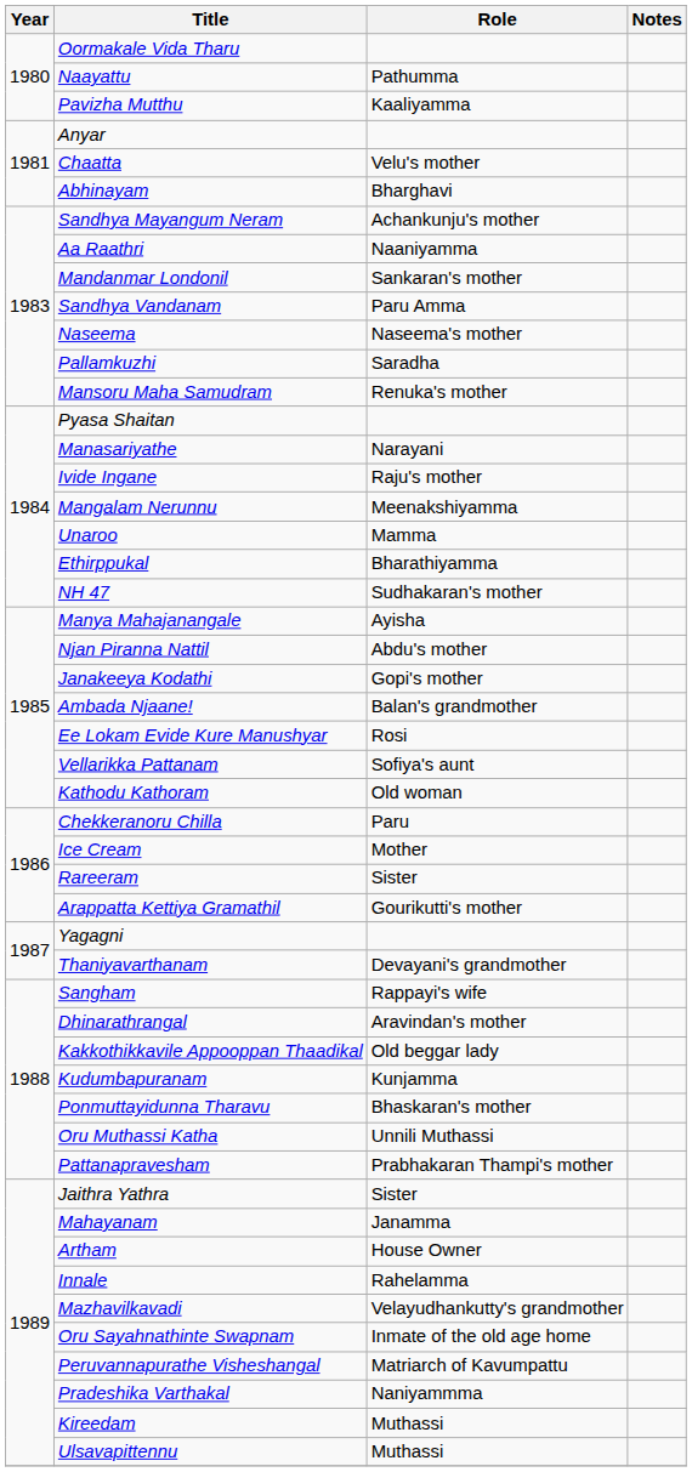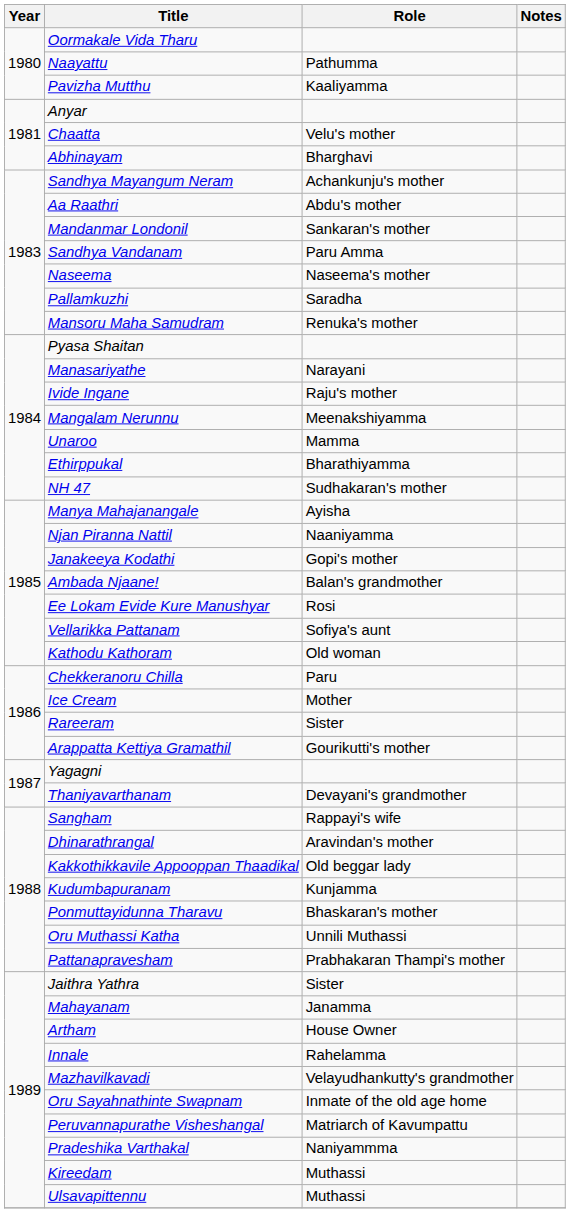 <table class="wikitable sortable">
 <tr>
 <th>Year</th>
 <th>Title</th>
 <th>Role</th>
 <th class="unsortable">Notes</th>
 </tr>
 <tr>
 <td rowspan=3>1980</td>
 <td><em><a href='#'>Oormakale Vida Tharu</a></em></td>
 <td></td>
 <td></td>
 </tr>
 <tr>
 <td><em><a href='#'>Naayattu</a></em></td>
 <td>Pathumma</td>
 <td></td>
 </tr>
 <tr>
 <td><em><a href='#'>Pavizha Mutthu</a></em></td>
 <td>Kaaliyamma</td>
 <td></td>
 </tr>
 <tr>
 <td rowspan=3>1981</td>
 <td><em>Anyar</em></td>
 <td></td>
 <td></td>
 </tr>
 <tr>
 <td><em><a href='#'>Chaatta</a></em></td>
 <td>Velu's mother</td>
 <td></td>
 </tr>
 <tr>
 <td><em><a href='#'>Abhinayam</a></em></td>
 <td>Bharghavi</td>
 <td></td>
 </tr>
 <tr>
 <td rowspan=7>1983</td>
 <td><em><a href='#'>Sandhya Mayangum Neram</a></em></td>
 <td>Achankunju's mother</td>
 <td></td>
 </tr>
 <tr>
 <td><em><a href='#'>Aa Raathri</a></em></td>
-<td>Naaniyamma</td>
+<td>Abdu's mother</td>
 <td></td>
 </tr>
 <tr>
 <td><em><a href='#'>Mandanmar Londonil</a></em></td>
 <td>Sankaran's mother</td>
 <td></td>
 </tr>
 <tr>
 <td><em><a href='#'>Sandhya Vandanam</a></em></td>
 <td>Paru Amma</td>
 <td></td>
 </tr>
 <tr>
 <td><em><a href='#'>Naseema</a></em></td>
 <td>Naseema's mother</td>
 <td></td>
 </tr>
 <tr>
 <td><em><a href='#'>Pallamkuzhi</a></em></td>
 <td>Saradha</td>
 <td></td>
 </tr>
 <tr>
 <td><em><a href='#'>Mansoru Maha Samudram</a></em></td>
 <td>Renuka's mother</td>
 <td></td>
 </tr>
 <tr>
 <td rowspan=7>1984</td>
 <td><em>Pyasa Shaitan</em></td>
 <td></td>
 <td></td>
 </tr>
 <tr>
 <td><em><a href='#'>Manasariyathe</a></em></td>
 <td>Narayani</td>
 <td></td>
 </tr>
 <tr>
 <td><em><a href='#'>Ivide Ingane</a></em></td>
 <td>Raju's mother</td>
 <td></td>
 </tr>
 <tr>
 <td><em><a href='#'>Mangalam Nerunnu</a></em></td>
 <td>Meenakshiyamma</td>
 <td></td>
 </tr>
 <tr>
 <td><em><a href='#'>Unaroo</a></em></td>
 <td>Mamma</td>
 <td></td>
 </tr>
 <tr>
 <td><em><a href='#'>Ethirppukal</a></em></td>
 <td>Bharathiyamma</td>
 <td></td>
 </tr>
 <tr>
 <td><em><a href='#'>NH 47</a></em></td>
 <td>Sudhakaran's mother</td>
 <td></td>
 </tr>
 <tr>
 <td rowspan=7>1985</td>
 <td><em><a href='#'>Manya Mahajanangale</a></em></td>
 <td>Ayisha</td>
 <td></td>
 </tr>
 <tr>
 <td><em><a href='#'>Njan Piranna Nattil</a></em></td>
-<td>Abdu's mother</td>
+<td>Naaniyamma</td>
 <td></td>
 </tr>
 <tr>
 <td><em><a href='#'>Janakeeya Kodathi</a></em></td>
 <td>Gopi's mother</td>
 <td></td>
 </tr>
 <tr>
 <td><em><a href='#'>Ambada Njaane!</a></em></td>
 <td>Balan's grandmother</td>
 <td></td>
 </tr>
 <tr>
 <td><em><a href='#'>Ee Lokam Evide Kure Manushyar</a></em></td>
 <td>Rosi</td>
 <td></td>
 </tr>
 <tr>
 <td><em><a href='#'>Vellarikka Pattanam</a></em></td>
 <td>Sofiya's aunt</td>
 <td></td>
 </tr>
 <tr>
 <td><em><a href='#'>Kathodu Kathoram</a></em></td>
 <td>Old woman</td>
 <td></td>
 </tr>
 <tr>
 <td rowspan=4>1986</td>
 <td><em><a href='#'>Chekkeranoru Chilla</a></em></td>
 <td>Paru</td>
 <td></td>
 </tr>
 <tr>
 <td><em><a href='#'>Ice Cream</a></em></td>
 <td>Mother</td>
 <td></td>
 </tr>
 <tr>
 <td><em><a href='#'>Rareeram</a></em></td>
 <td>Sister</td>
 <td></td>
 </tr>
 <tr>
 <td><em><a href='#'>Arappatta Kettiya Gramathil</a></em></td>
 <td>Gourikutti's mother</td>
 <td></td>
 </tr>
 <tr>
 <td rowspan=2>1987</td>
 <td><em>Yagagni</em></td>
 <td></td>
 <td></td>
 </tr>
 <tr>
 <td><em><a href='#'>Thaniyavarthanam</a></em></td>
 <td>Devayani's grandmother</td>
 <td></td>
 </tr>
 <tr>
 <td rowspan=7>1988</td>
 <td><em><a href='#'>Sangham</a></em></td>
 <td>Rappayi's wife</td>
 <td></td>
 </tr>
 <tr>
 <td><em><a href='#'>Dhinarathrangal</a></em></td>
 <td>Aravindan's mother</td>
 <td></td>
 </tr>
 <tr>
 <td><em><a href='#'>Kakkothikkavile Appooppan Thaadikal</a></em></td>
 <td>Old beggar lady</td>
 <td></td>
 </tr>
 <tr>
 <td><em><a href='#'>Kudumbapuranam</a></em></td>
 <td>Kunjamma</td>
 <td></td>
 </tr>
 <tr>
 <td><em><a href='#'>Ponmuttayidunna Tharavu</a></em></td>
 <td>Bhaskaran's mother</td>
 <td></td>
 </tr>
 <tr>
 <td><em><a href='#'>Oru Muthassi Katha</a></em></td>
 <td>Unnili Muthassi</td>
 <td></td>
 </tr>
 <tr>
 <td><em><a href='#'>Pattanapravesham</a></em></td>
 <td>Prabhakaran Thampi's mother</td>
 <td></td>
 </tr>
 <tr>
 <td rowspan=10>1989</td>
 <td><em>Jaithra Yathra</em></td>
 <td>Sister</td>
 <td></td>
 </tr>
 <tr>
 <td><em><a href='#'>Mahayanam</a></em></td>
 <td>Janamma</td>
 <td></td>
 </tr>
 <tr>
 <td><em><a href='#'>Artham</a></em></td>
 <td>House Owner</td>
 <td></td>
 </tr>
 <tr>
 <td><em><a href='#'>Innale</a></em></td>
 <td>Rahelamma</td>
 <td></td>
 </tr>
 <tr>
 <td><em><a href='#'>Mazhavilkavadi</a></em></td>
 <td>Velayudhankutty's grandmother</td>
 <td></td>
 </tr>
 <tr>
 <td><em><a href='#'>Oru Sayahnathinte Swapnam</a></em></td>
 <td>Inmate of the old age home</td>
 <td></td>
 </tr>
 <tr>
 <td><em><a href='#'>Peruvannapurathe Visheshangal</a></em></td>
 <td>Matriarch of Kavumpattu</td>
 <td></td>
 </tr>
 <tr>
 <td><em><a href='#'>Pradeshika Varthakal</a></em></td>
 <td>Naniyammma</td>
 <td></td>
 </tr>
 <tr>
 <td><em><a href='#'>Kireedam</a></em></td>
 <td>Muthassi</td>
 <td></td>
 </tr>
 <tr>
 <td><em><a href='#'>Ulsavapittennu</a></em></td>
 <td>Muthassi</td>
 <td></td>
 </tr>
 <tr>
 </tr>
 </table>
